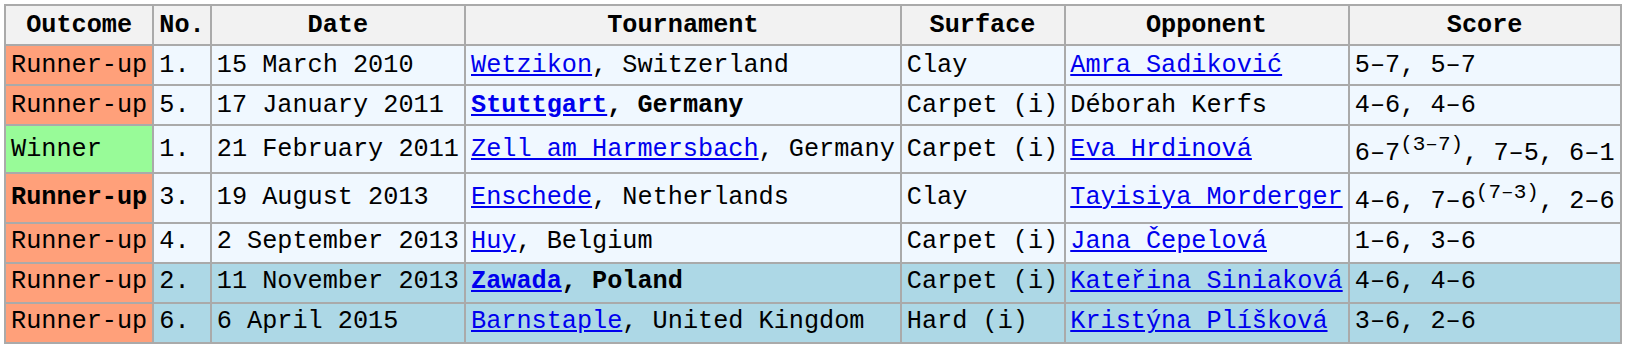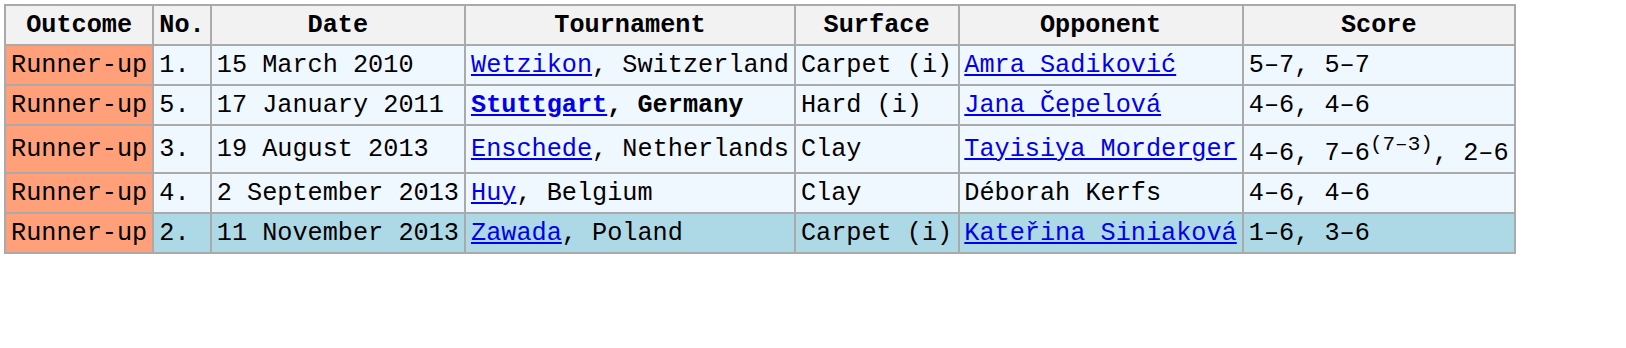 <table class="sortable wikitable" style=font-size:97%>
 <tr>
 <th>Outcome</th>
 <th>No.</th>
 <th>Date</th>
 <th>Tournament</th>
 <th>Surface</th>
 <th>Opponent</th>
 <th class="unsortable">Score</th>
 </tr>
 <tr style="background:#f0f8ff;">
 <td style="background:#ffa07a;">Runner-up</td>
 <td>1.</td>
 <td>15 March 2010</td>
 <td><a href='#'>Wetzikon</a>, Switzerland</td>
-<td>Clay</td>
+<td>Carpet (i)</td>
 <td> <a href='#'>Amra Sadiković</a></td>
 <td>5–7, 5–7</td>
 </tr>
 <tr style="background:#f0f8ff;">
 <td style="background:#ffa07a;">Runner-up</td>
 <td>5.</td>
 <td>17 January 2011</td>
 <td><strong><a href='#'>Stuttgart</a>, Germany</strong></td>
-<td>Carpet (i)</td>
-<td> Déborah Kerfs</td>
+<td>Hard (i)</td>
+<td> <a href='#'>Jana Čepelová</a></td>
 <td>4–6, 4–6</td>
 </tr>
 <tr style="background:#f0f8ff;">
-<td style="background:#98fb98;">Winner</td>
-<td>1.</td>
-<td>21 February 2011</td>
-<td><a href='#'>Zell am Harmersbach</a>, Germany</td>
-<td>Carpet (i)</td>
-<td> <a href='#'>Eva Hrdinová</a></td>
-<td>6–7<sup>(3–7)</sup>, 7–5, 6–1</td>
-</tr>
-<tr style="background:#f0f8ff;">
-<td style="background:#ffa07a;"><strong>Runner-up</strong></td>
+<td style="background:#ffa07a;">Runner-up</td>
 <td>3.</td>
 <td>19 August 2013</td>
 <td><a href='#'>Enschede</a>, Netherlands</td>
 <td>Clay</td>
 <td> <a href='#'>Tayisiya Morderger</a></td>
 <td>4–6, 7–6<sup>(7–3)</sup>, 2–6</td>
 </tr>
 <tr style="background:#f0f8ff;">
 <td style="background:#ffa07a;">Runner-up</td>
 <td>4.</td>
 <td>2 September 2013</td>
 <td><a href='#'>Huy</a>, Belgium</td>
-<td>Carpet (i)</td>
-<td> <a href='#'>Jana Čepelová</a></td>
-<td>1–6, 3–6</td>
+<td>Clay</td>
+<td> Déborah Kerfs</td>
+<td>4–6, 4–6</td>
 </tr>
 <tr style="background:lightblue;">
 <td style="background:#ffa07a;">Runner-up</td>
 <td>2.</td>
 <td>11 November 2013</td>
-<td><strong><a href='#'>Zawada</a>, Poland</strong></td>
+<td><a href='#'>Zawada</a>, Poland</td>
 <td>Carpet (i)</td>
 <td> <a href='#'>Kateřina Siniaková</a></td>
-<td>4–6, 4–6</td>
-</tr>
-<tr style="background:lightblue;">
-<td style="background:#ffa07a;">Runner-up</td>
-<td>6.</td>
-<td>6 April 2015</td>
-<td><a href='#'>Barnstaple</a>, United Kingdom</td>
-<td>Hard (i)</td>
-<td> <a href='#'>Kristýna Plíšková</a></td>
-<td>3–6, 2–6</td>
+<td>1–6, 3–6</td>
 </tr>
 </table>
